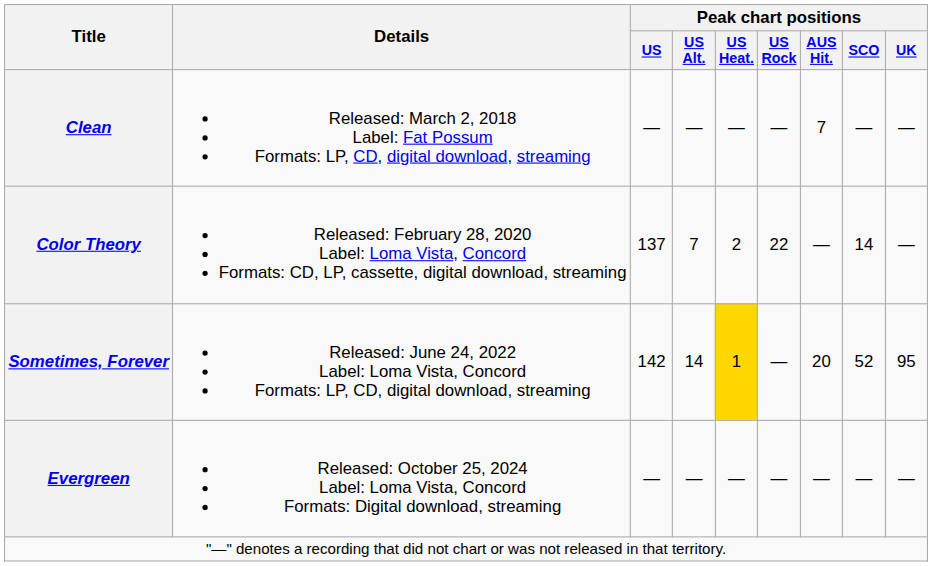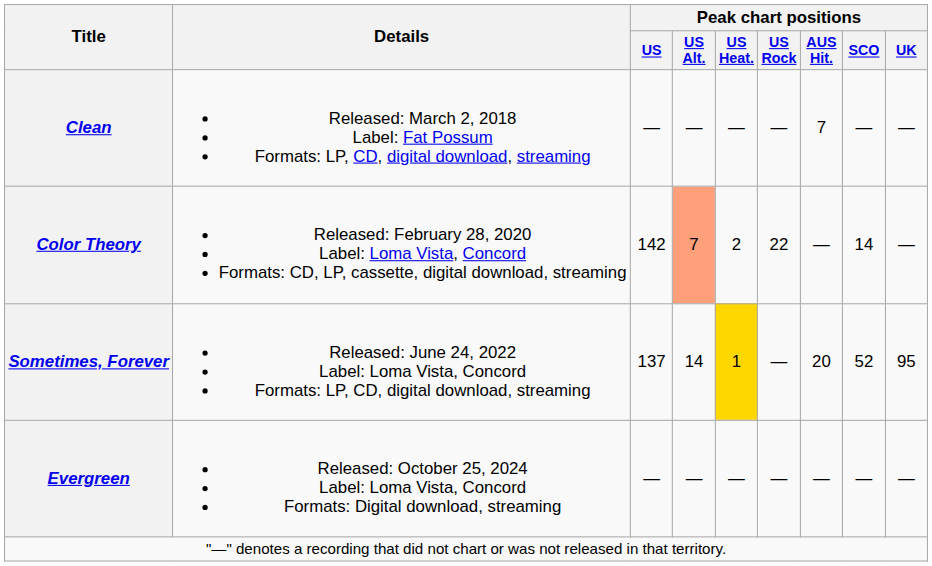 <table class="wikitable plainrowheaders" style="text-align:center;">
 <tr>
 <th scope="col" rowspan="2">Title</th>
 <th scope="col" rowspan="2">Details</th>
 <th scope="col" colspan="7">Peak chart positions</th>
 </tr>
 <tr>
 <th scope="col" style="width:2.5em;font-size:85%;"><a href='#'>US</a><br></th>
 <th scope="col" style="width:2.5em;font-size:85%;"><a href='#'>US<br>Alt.</a><br></th>
 <th scope="col" style="width:2.5em;font-size:85%;"><a href='#'>US<br>Heat.</a><br></th>
 <th scope="col" style="width:2.5em;font-size:85%;"><a href='#'>US<br>Rock</a><br></th>
 <th scope="col" style="width:2.5em;font-size:85%;"><a href='#'>AUS<br>Hit.</a><br></th>
 <th scope="col" style="width:2.5em;font-size:85%;"><a href='#'>SCO</a><br></th>
 <th scope="col" style="width:2.5em;font-size:85%;"><a href='#'>UK</a><br></th>
 </tr>
 <tr>
 <th scope="row"><em><a href='#'>Clean</a></em></th>
 <td><br><ul><li>Released: March 2, 2018</li><li>Label: <a href='#'>Fat Possum</a></li><li>Formats: LP, <a href='#'>CD</a>, <a href='#'>digital download</a>, <a href='#'>streaming</a></li></ul></td>
 <td>—</td>
 <td>—</td>
 <td>—</td>
 <td>—</td>
 <td>7</td>
 <td>—</td>
 <td>—</td>
 </tr>
 <tr>
 <th scope="row"><em><a href='#'>Color Theory</a></em></th>
 <td><br><ul><li>Released: February 28, 2020</li><li>Label: <a href='#'>Loma Vista</a>, <a href='#'>Concord</a></li><li>Formats: CD, LP, cassette, digital download, streaming</li></ul></td>
-<td>137</td>
-<td>7</td>
+<td>142</td>
+<td style="background: lightsalmon;">7</td>
 <td>2</td>
 <td>22</td>
 <td>—</td>
 <td>14</td>
 <td>—</td>
 </tr>
 <tr>
 <th scope="row"><em><a href='#'>Sometimes, Forever</a></em></th>
 <td><br><ul><li>Released: June 24, 2022</li><li>Label: Loma Vista, Concord</li><li>Formats: LP, CD, digital download, streaming</li></ul></td>
-<td>142</td>
+<td>137</td>
 <td>14</td>
 <td style="background: gold;">1</td>
 <td>—</td>
 <td>20</td>
 <td>52</td>
 <td>95</td>
 </tr>
 <tr>
 <th scope="row"><em><a href='#'>Evergreen</a></em></th>
 <td><br><ul><li>Released: October 25, 2024</li><li>Label: Loma Vista, Concord</li><li>Formats: Digital download, streaming</li></ul></td>
 <td>—</td>
 <td>—</td>
 <td>—</td>
 <td>—</td>
 <td>—</td>
 <td>—</td>
 <td>—</td>
 </tr>
 <tr>
 <td colspan="15" style="font-size:90%">"—" denotes a recording that did not chart or was not released in that territory.</td>
 </tr>
 </table>
